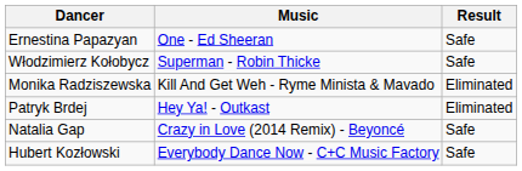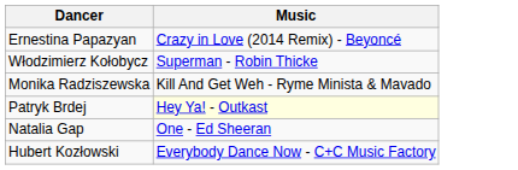 <table class="wikitable">
 <tr>
 <th>Dancer</th>
 <th>Music</th>
-<th>Result</th>
 </tr>
 <tr>
 <td>Ernestina Papazyan</td>
-<td><a href='#'>One</a> - <a href='#'>Ed Sheeran</a></td>
-<td>Safe</td>
+<td><a href='#'>Crazy in Love</a> (2014 Remix) - <a href='#'>Beyoncé</a></td>
 </tr>
 <tr>
 <td>Włodzimierz Kołobycz</td>
 <td><a href='#'>Superman</a> - <a href='#'>Robin Thicke</a></td>
-<td>Safe</td>
 </tr>
 <tr>
 <td>Monika Radziszewska</td>
 <td>Kill And Get Weh - Ryme Minista & Mavado</td>
-<td>Eliminated</td>
 </tr>
 <tr>
 <td>Patryk Brdej</td>
-<td><a href='#'>Hey Ya!</a> - <a href='#'>Outkast</a></td>
-<td>Eliminated</td>
+<td style="background: lightyellow;"><a href='#'>Hey Ya!</a> - <a href='#'>Outkast</a></td>
 </tr>
 <tr>
 <td>Natalia Gap</td>
-<td><a href='#'>Crazy in Love</a> (2014 Remix) - <a href='#'>Beyoncé</a></td>
-<td>Safe</td>
+<td><a href='#'>One</a> - <a href='#'>Ed Sheeran</a></td>
 </tr>
 <tr>
 <td>Hubert Kozłowski</td>
 <td><a href='#'>Everybody Dance Now</a> - <a href='#'>C+C Music Factory</a></td>
-<td>Safe</td>
 </tr>
 </table>
